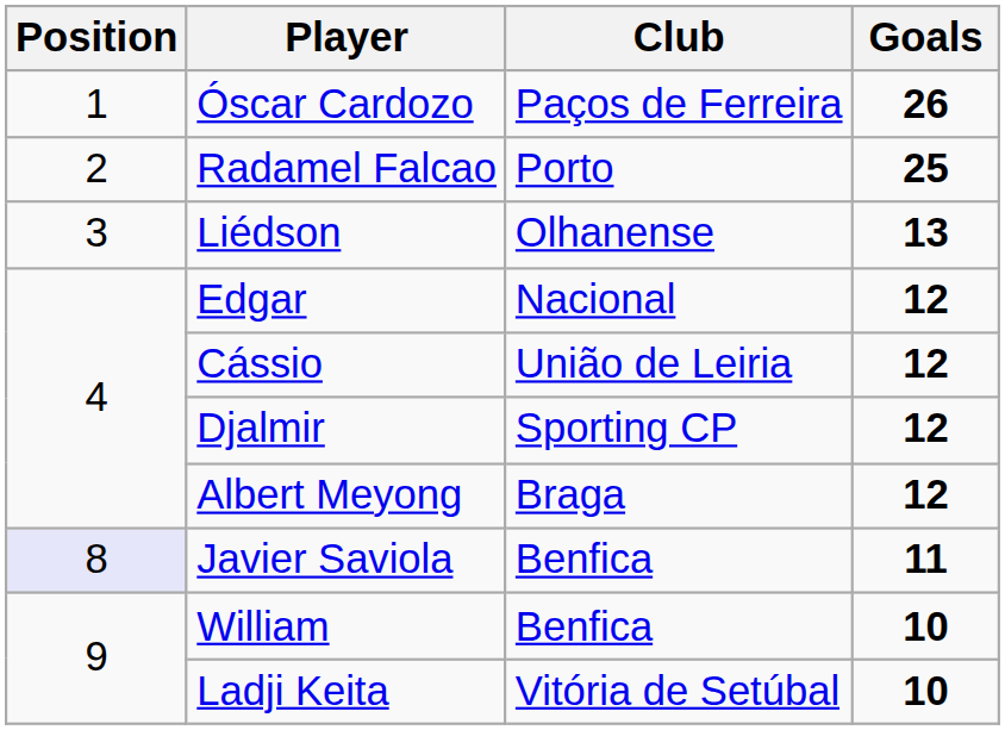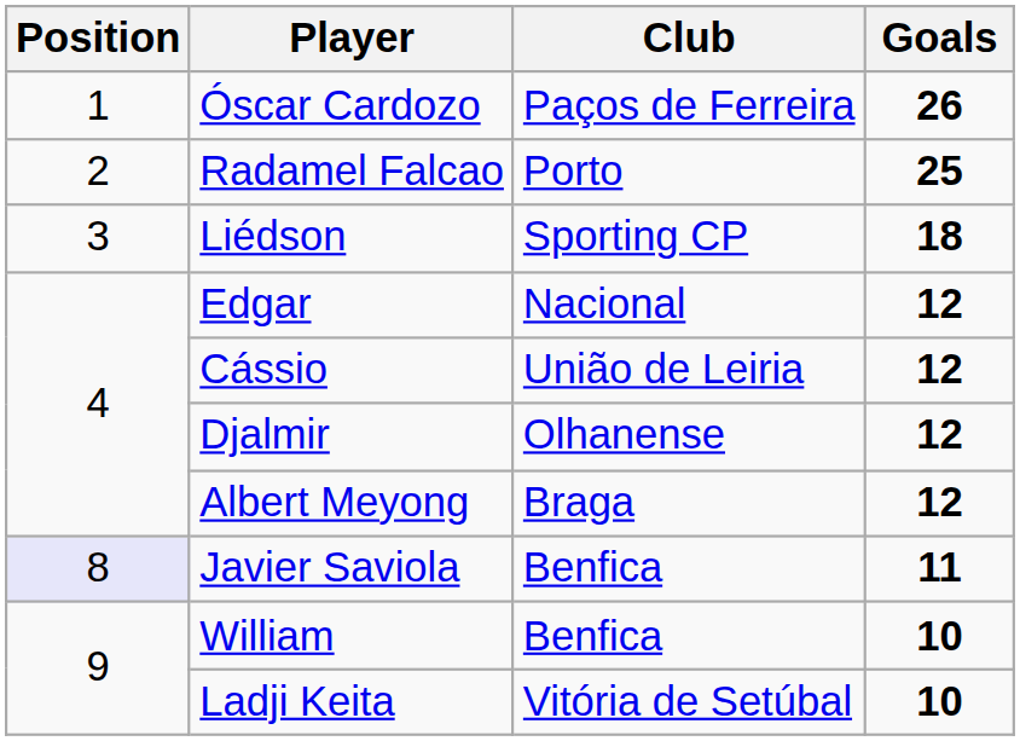 <table class="wikitable">
 <tr>
 <th width="50px">Position</th>
 <th width=>Player</th>
 <th width=>Club</th>
 <th width="50px">Goals</th>
 </tr>
 <tr>
 <td align="center">1</td>
 <td> <a href='#'>Óscar Cardozo</a></td>
 <td><a href='#'>Paços de Ferreira</a></td>
 <td align="center"><strong>26</strong></td>
 </tr>
 <tr>
 <td align="center">2</td>
 <td> <a href='#'>Radamel Falcao</a></td>
 <td><a href='#'>Porto</a></td>
 <td align="center"><strong>25</strong></td>
 </tr>
 <tr>
 <td align="center">3</td>
 <td> <a href='#'>Liédson</a></td>
-<td><a href='#'>Olhanense</a></td>
-<td align="center"><strong>13</strong></td>
+<td><a href='#'>Sporting CP</a></td>
+<td align="center"><strong>18</strong></td>
 </tr>
 <tr>
 <td rowspan=4 align="center">4</td>
 <td> <a href='#'>Edgar</a></td>
 <td><a href='#'>Nacional</a></td>
 <td align="center"><strong>12</strong></td>
 </tr>
 <tr>
 <td> <a href='#'>Cássio</a></td>
 <td><a href='#'>União de Leiria</a></td>
 <td align="center"><strong>12</strong></td>
 </tr>
 <tr>
 <td> <a href='#'>Djalmir</a></td>
-<td><a href='#'>Sporting CP</a></td>
+<td><a href='#'>Olhanense</a></td>
 <td align="center"><strong>12</strong></td>
 </tr>
 <tr>
 <td> <a href='#'>Albert Meyong</a></td>
 <td><a href='#'>Braga</a></td>
 <td align="center"><strong>12</strong></td>
 </tr>
 <tr>
 <td align="center" style="background: lavender;">8</td>
 <td> <a href='#'>Javier Saviola</a></td>
 <td><a href='#'>Benfica</a></td>
 <td align="center"><strong>11</strong></td>
 </tr>
 <tr>
 <td rowspan=2 align="center">9</td>
 <td> <a href='#'>William</a></td>
 <td><a href='#'>Benfica</a></td>
 <td align="center"><strong>10</strong></td>
 </tr>
 <tr>
 <td> <a href='#'>Ladji Keita</a></td>
 <td><a href='#'>Vitória de Setúbal</a></td>
 <td align="center"><strong>10</strong></td>
 </tr>
 </table>
